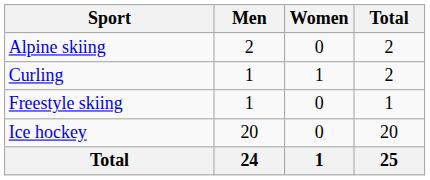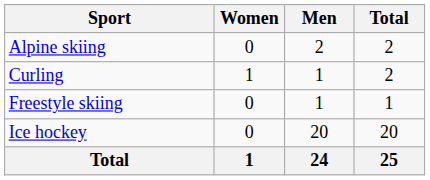 <table class="wikitable sortable" style="text-align:center;">
 <tr>
 <th width=180>Sport</th>
+<th width=55>Women</th>
 <th width=55>Men</th>
-<th width=55>Women</th>
 <th width=55>Total</th>
 </tr>
 <tr>
 <td align=left><a href='#'>Alpine skiing</a></td>
+<td>0</td>
 <td>2</td>
-<td>0</td>
 <td>2</td>
 </tr>
 <tr>
 <td align=left><a href='#'>Curling</a></td>
 <td>1</td>
 <td>1</td>
 <td>2</td>
 </tr>
 <tr>
 <td align=left><a href='#'>Freestyle skiing</a></td>
+<td>0</td>
 <td>1</td>
-<td>0</td>
 <td>1</td>
 </tr>
 <tr>
 <td align=left><a href='#'>Ice hockey</a></td>
+<td>0</td>
 <td>20</td>
-<td>0</td>
 <td>20</td>
 </tr>
 <tr>
 <th>Total</th>
+<th>1</th>
 <th>24</th>
-<th>1</th>
 <th>25</th>
 </tr>
 </table>
